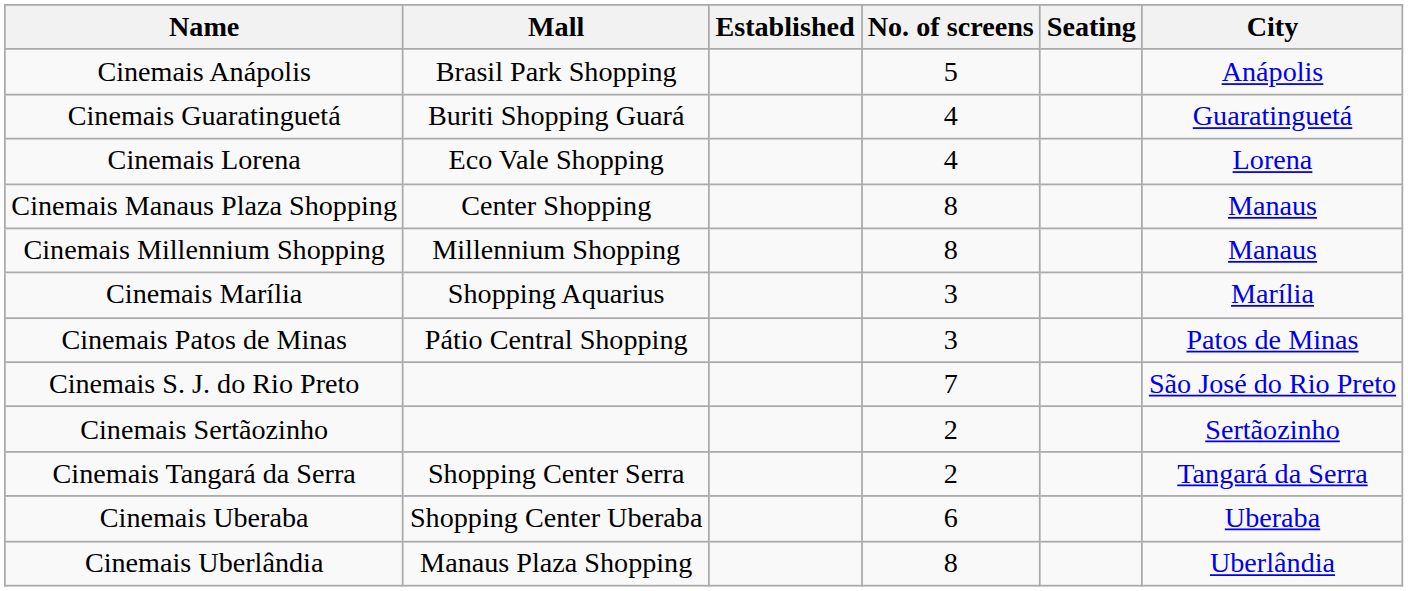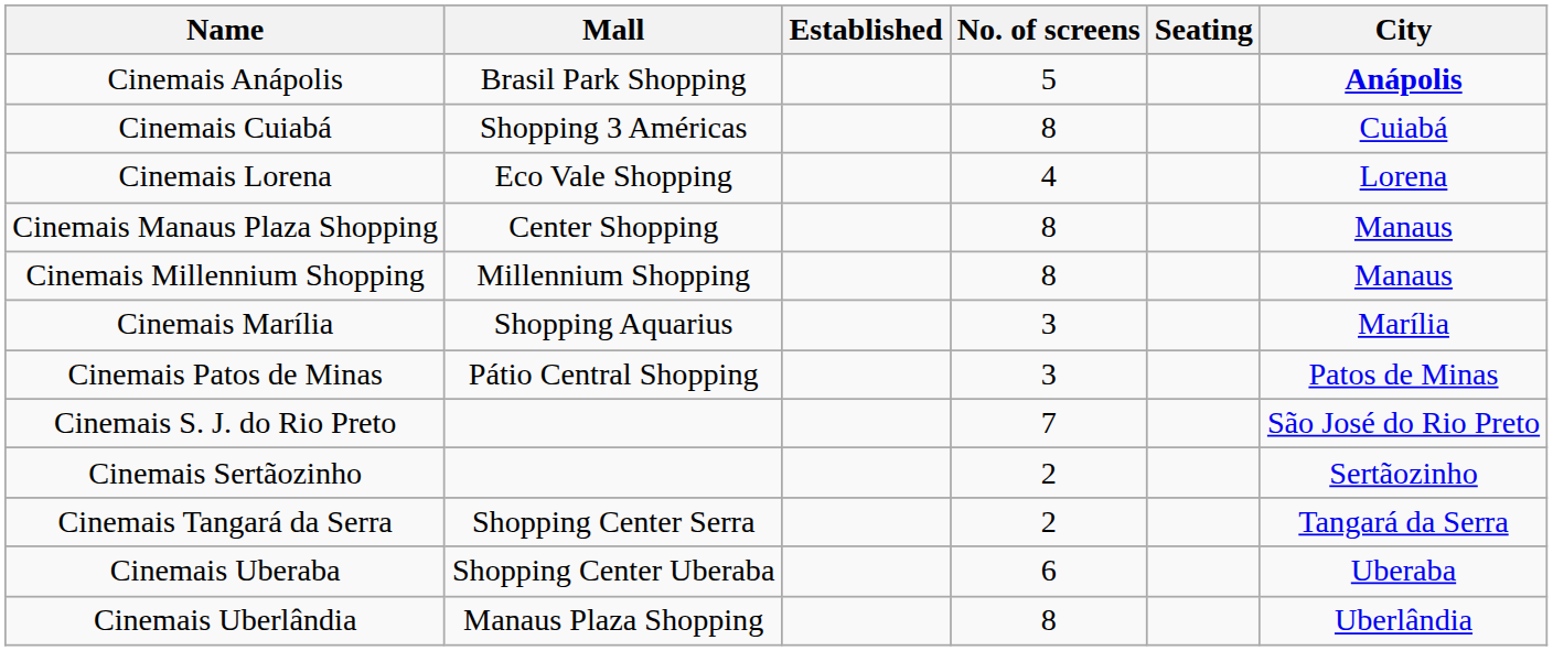 <table class="wikitable">
 <tr>
 <th>Name</th>
 <th>Mall</th>
 <th>Established</th>
 <th>No. of screens</th>
 <th>Seating</th>
 <th>City</th>
 </tr>
 <tr>
 <td align="center">Cinemais Anápolis</td>
 <td align="center">Brasil Park Shopping</td>
 <td align="center"></td>
 <td align="center">5</td>
 <td align="center"></td>
-<td align="center"><a href='#'>Anápolis</a></td>
+<td align="center"><strong><a href='#'>Anápolis</a></strong></td>
 </tr>
 <tr>
-<td align="center">Cinemais Guaratinguetá</td>
-<td align="center">Buriti Shopping Guará</td>
+<td align="center">Cinemais Cuiabá</td>
+<td align="center">Shopping 3 Américas</td>
 <td align="center"></td>
-<td align="center">4</td>
+<td align="center">8</td>
 <td align="center"></td>
-<td align="center"><a href='#'>Guaratinguetá</a></td>
+<td align="center"><a href='#'>Cuiabá</a></td>
 </tr>
 <tr>
 <td align="center">Cinemais Lorena</td>
 <td align="center">Eco Vale Shopping</td>
 <td></td>
 <td align="center">4</td>
 <td></td>
 <td align="center"><a href='#'>Lorena</a></td>
 </tr>
 <tr>
 <td align="center">Cinemais Manaus Plaza Shopping</td>
 <td align="center">Center Shopping</td>
 <td align="center"></td>
 <td align="center">8</td>
 <td align="center"></td>
 <td align="center"><a href='#'>Manaus</a></td>
 </tr>
 <tr>
 <td align="center">Cinemais Millennium Shopping</td>
 <td align="center">Millennium Shopping</td>
 <td align="center"></td>
 <td align="center">8</td>
 <td align="center"></td>
 <td align="center"><a href='#'>Manaus</a></td>
 </tr>
 <tr>
 <td align="center">Cinemais Marília</td>
 <td align="center">Shopping Aquarius</td>
 <td align="center"></td>
 <td align="center">3</td>
 <td align="center"></td>
 <td align="center"><a href='#'>Marília</a></td>
 </tr>
 <tr>
 <td align="center">Cinemais Patos de Minas</td>
 <td align="center">Pátio Central Shopping</td>
 <td align="center"></td>
 <td align="center">3</td>
 <td align="center"></td>
 <td align="center"><a href='#'>Patos de Minas</a></td>
 </tr>
 <tr>
 <td align="center">Cinemais S. J. do Rio Preto</td>
 <td align="center"></td>
 <td align="center"></td>
 <td align="center">7</td>
 <td align="center"></td>
 <td align="center"><a href='#'>São José do Rio Preto</a></td>
 </tr>
 <tr>
 <td align="center">Cinemais Sertãozinho</td>
 <td align="center"></td>
 <td align="center"></td>
 <td align="center">2</td>
 <td align="center"></td>
 <td align="center"><a href='#'>Sertãozinho</a></td>
 </tr>
 <tr>
 <td align="center">Cinemais Tangará da Serra</td>
 <td align="center">Shopping Center Serra</td>
 <td align="center"></td>
 <td align="center">2</td>
 <td align="center"></td>
 <td align="center"><a href='#'>Tangará da Serra</a></td>
 </tr>
 <tr>
 <td align="center">Cinemais Uberaba</td>
 <td align="center">Shopping Center Uberaba</td>
 <td align="center"></td>
 <td align="center">6</td>
 <td align="center"></td>
 <td align="center"><a href='#'>Uberaba</a></td>
 </tr>
 <tr>
 <td align="center">Cinemais Uberlândia</td>
 <td align="center">Manaus Plaza Shopping</td>
 <td align="center"></td>
 <td align="center">8</td>
 <td align="center"></td>
 <td align="center"><a href='#'>Uberlândia</a></td>
 </tr>
 </table>
